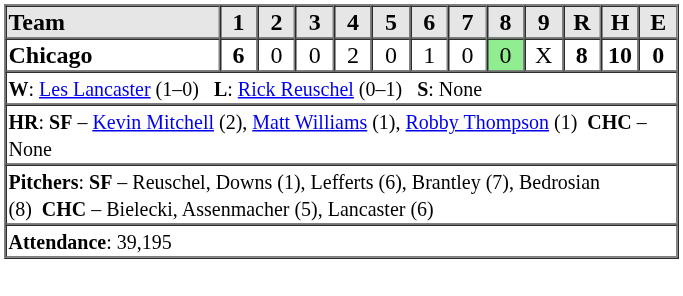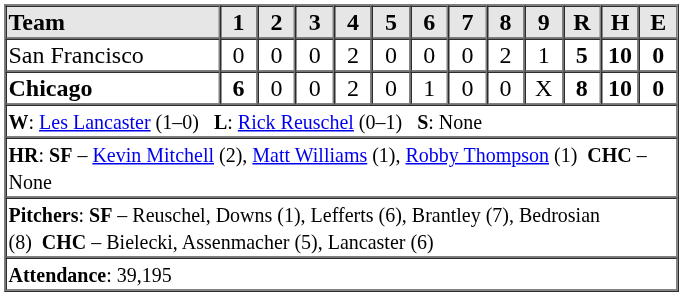 <table border=1 cellspacing=0 width=450 style="margin-left:3em;">
 <tr style="text-align:center; background-color:#e6e6e6;">
 <th align=left width=28%>Team</th>
 <th width=5%>1</th>
 <th width=5%>2</th>
 <th width=5%>3</th>
 <th width=5%>4</th>
 <th width=5%>5</th>
 <th width=5%>6</th>
 <th width=5%>7</th>
 <th width=5%>8</th>
 <th width=5%>9</th>
 <th width=5%>R</th>
 <th width=5%>H</th>
 <th width=5%>E</th>
 </tr>
 <tr style="text-align:center;">
+<td align=left>San Francisco</td>
+<td>0</td>
+<td>0</td>
+<td>0</td>
+<td>2</td>
+<td>0</td>
+<td>0</td>
+<td>0</td>
+<td>2</td>
+<td>1</td>
+<td><strong>5</strong></td>
+<td><strong>10</strong></td>
+<td><strong>0</strong></td>
+</tr>
+<tr style="text-align:center;">
 <td align=left><strong>Chicago</strong></td>
 <td><strong>6</strong></td>
 <td>0</td>
 <td>0</td>
 <td>2</td>
 <td>0</td>
 <td>1</td>
 <td>0</td>
-<td style="background: lightgreen;">0</td>
+<td>0</td>
 <td>X</td>
 <td><strong>8</strong></td>
 <td><strong>10</strong></td>
 <td><strong>0</strong></td>
 </tr>
 <tr style="text-align:left;">
 <td colspan=13><small><strong>W</strong>: <a href='#'>Les Lancaster</a> (1–0)   <strong>L</strong>: <a href='#'>Rick Reuschel</a> (0–1)   <strong>S</strong>: None</small></td>
 </tr>
 <tr style="text-align:left;">
 <td colspan=13><small><strong>HR</strong>: <strong>SF</strong> – <a href='#'>Kevin Mitchell</a> (2), <a href='#'>Matt Williams</a> (1), <a href='#'>Robby Thompson</a> (1)  <strong>CHC</strong> – None</small></td>
 </tr>
 <tr style="text-align:left;">
 <td colspan=13><small><strong>Pitchers</strong>: <strong>SF</strong> – Reuschel, Downs (1), Lefferts (6), Brantley (7), Bedrosian (8)  <strong>CHC</strong> – Bielecki, Assenmacher (5), Lancaster (6)</small></td>
 </tr>
 <tr style="text-align:left;">
 <td colspan=13><small><strong>Attendance</strong>: 39,195</small></td>
 </tr>
 </table>
